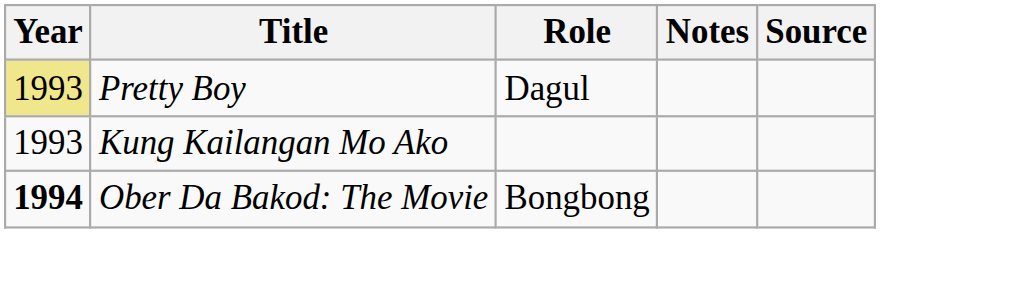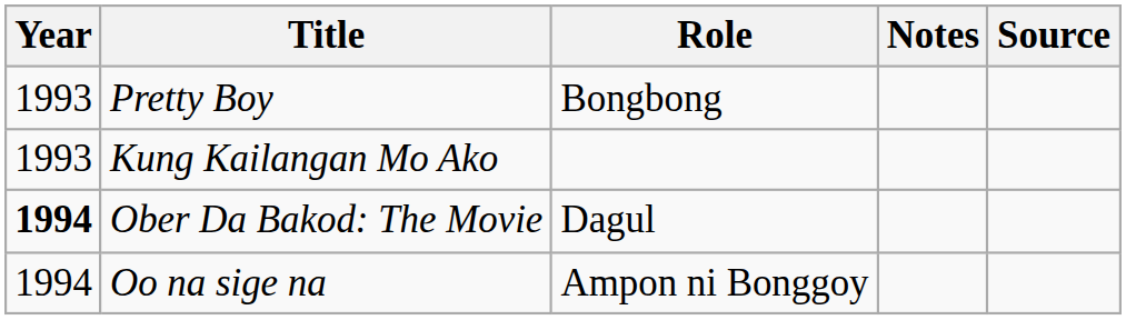 <table class="wikitable sortable">
 <tr>
 <th>Year</th>
 <th>Title</th>
 <th>Role</th>
 <th class="unsortable">Notes</th>
 <th class="unsortable">Source</th>
 </tr>
 <tr>
-<td style="background: khaki;">1993</td>
+<td>1993</td>
 <td><em>Pretty Boy</em></td>
-<td>Dagul</td>
+<td>Bongbong</td>
 <td></td>
 <td></td>
 </tr>
 <tr>
 <td>1993</td>
 <td><em>Kung Kailangan Mo Ako</em></td>
 <td></td>
 <td></td>
 <td></td>
 </tr>
 <tr>
 <td><strong>1994</strong></td>
 <td><em>Ober Da Bakod: The Movie</em></td>
-<td>Bongbong</td>
+<td>Dagul</td>
+<td></td>
+<td></td>
+</tr>
+<tr>
+<td>1994</td>
+<td><em>Oo na sige na</em></td>
+<td>Ampon ni Bonggoy</td>
 <td></td>
 <td></td>
 </tr>
 </table>
